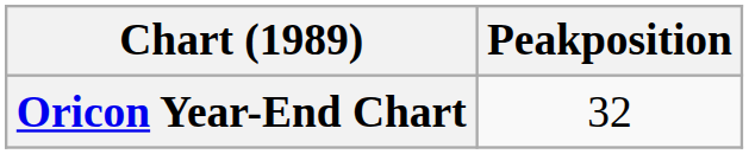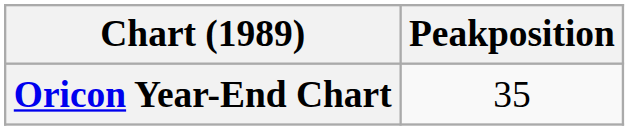 <table class="wikitable plainrowheaders" style="text-align:center;">
 <tr>
 <th>Chart (1989)</th>
 <th>Peakposition</th>
 </tr>
 <tr>
 <th scope="row"><a href='#'>Oricon</a> Year-End Chart</th>
-<td>32</td>
+<td>35</td>
 </tr>
 </table>
